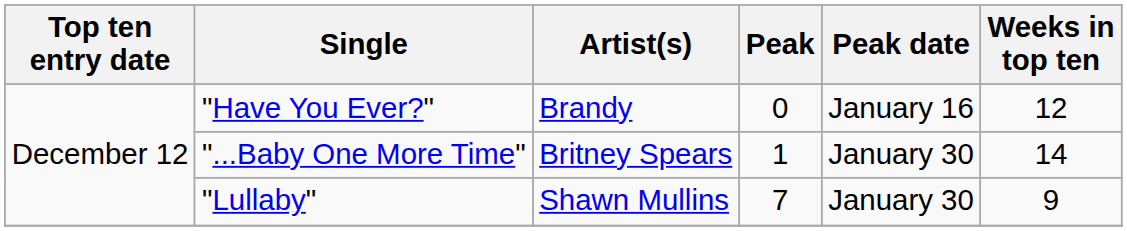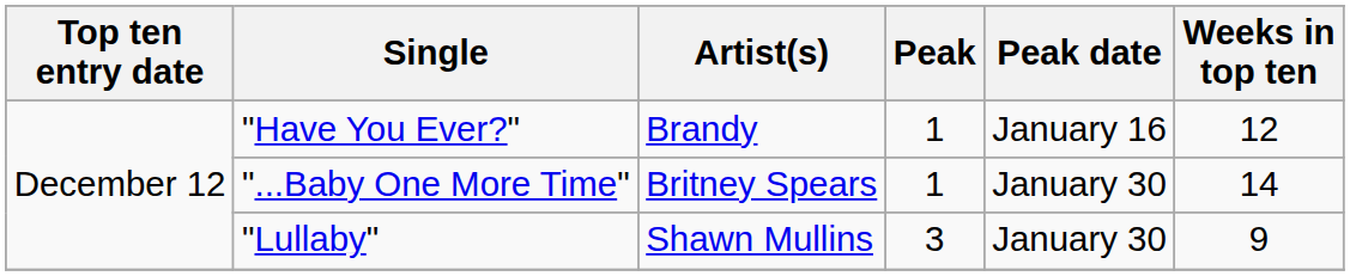 <table class="wikitable sortable">
 <tr>
 <th>Top ten<br>entry date</th>
 <th>Single</th>
 <th>Artist(s)</th>
 <th data-sort-type="number">Peak</th>
 <th>Peak date</th>
 <th data-sort-type="number">Weeks in<br>top ten</th>
 </tr>
 <tr>
 <td rowspan="3">December 12</td>
 <td>"<a href='#'>Have You Ever?</a>"</td>
 <td><a href='#'>Brandy</a></td>
-<td align=center>0</td>
+<td align=center>1</td>
 <td>January 16</td>
 <td align=center>12</td>
 </tr>
 <tr>
 <td>"<a href='#'>...Baby One More Time</a>"</td>
 <td><a href='#'>Britney Spears</a></td>
 <td align=center>1</td>
 <td>January 30</td>
 <td align=center>14</td>
 </tr>
 <tr>
 <td>"<a href='#'>Lullaby</a>"</td>
 <td><a href='#'>Shawn Mullins</a></td>
-<td align=center>7</td>
+<td align=center>3</td>
 <td>January 30</td>
 <td align=center>9</td>
 </tr>
 <tr>
 </tr>
 </table>
